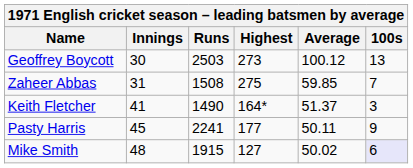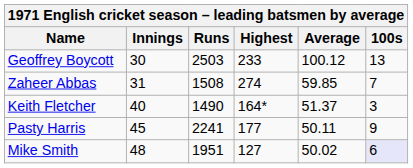 <table class="wikitable">
 <tr>
 <th bgcolor="#efefef" colspan="7">1971 English cricket season – leading batsmen by average</th>
 </tr>
 <tr bgcolor="#efefef">
 <th>Name</th>
 <th>Innings</th>
 <th>Runs</th>
 <th>Highest</th>
 <th>Average</th>
 <th>100s</th>
 </tr>
 <tr>
 <td><a href='#'>Geoffrey Boycott</a></td>
 <td>30</td>
 <td>2503</td>
-<td>273</td>
+<td>233</td>
 <td>100.12</td>
 <td>13</td>
 </tr>
 <tr>
 <td><a href='#'>Zaheer Abbas</a></td>
 <td>31</td>
 <td>1508</td>
-<td>275</td>
+<td>274</td>
 <td>59.85</td>
 <td>7</td>
 </tr>
 <tr>
 <td><a href='#'>Keith Fletcher</a></td>
-<td>41</td>
+<td>40</td>
 <td>1490</td>
 <td>164*</td>
 <td>51.37</td>
 <td>3</td>
 </tr>
 <tr>
 <td><a href='#'>Pasty Harris</a></td>
 <td>45</td>
 <td>2241</td>
 <td>177</td>
 <td>50.11</td>
 <td>9</td>
 </tr>
 <tr>
 <td><a href='#'>Mike Smith</a></td>
 <td>48</td>
-<td>1915</td>
+<td>1951</td>
 <td>127</td>
 <td>50.02</td>
 <td style="background: lavender;">6</td>
 </tr>
 </table>
